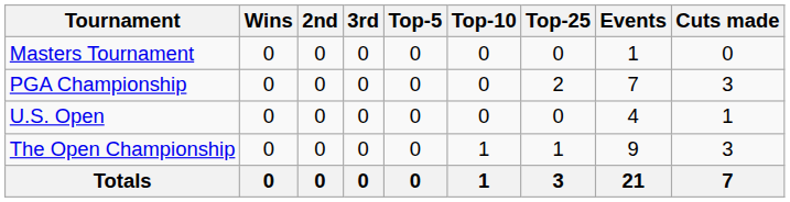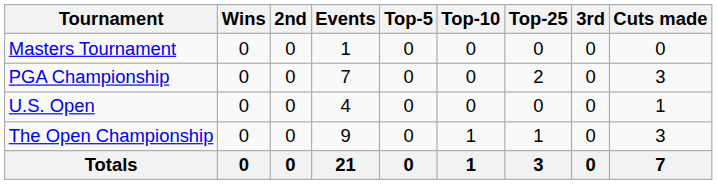 <table class=wikitable style=text-align:center>
 <tr>
 <th>Tournament</th>
 <th>Wins</th>
 <th>2nd</th>
-<th>3rd</th>
+<th>Events</th>
 <th>Top-5</th>
 <th>Top-10</th>
 <th>Top-25</th>
-<th>Events</th>
+<th>3rd</th>
 <th>Cuts made</th>
 </tr>
 <tr>
 <td align=left><a href='#'>Masters Tournament</a></td>
 <td>0</td>
 <td>0</td>
+<td>1</td>
 <td>0</td>
 <td>0</td>
 <td>0</td>
 <td>0</td>
-<td>1</td>
 <td>0</td>
 </tr>
 <tr>
 <td align=left><a href='#'>PGA Championship</a></td>
 <td>0</td>
 <td>0</td>
-<td>0</td>
+<td>7</td>
 <td>0</td>
 <td>0</td>
 <td>2</td>
-<td>7</td>
+<td>0</td>
 <td>3</td>
 </tr>
 <tr>
 <td align=left><a href='#'>U.S. Open</a></td>
 <td>0</td>
 <td>0</td>
+<td>4</td>
 <td>0</td>
 <td>0</td>
 <td>0</td>
 <td>0</td>
-<td>4</td>
 <td>1</td>
 </tr>
 <tr>
 <td align=left><a href='#'>The Open Championship</a></td>
 <td>0</td>
 <td>0</td>
-<td>0</td>
+<td>9</td>
 <td>0</td>
 <td>1</td>
 <td>1</td>
-<td>9</td>
+<td>0</td>
 <td>3</td>
 </tr>
 <tr>
 <th>Totals</th>
 <th>0</th>
 <th>0</th>
-<th>0</th>
+<th>21</th>
 <th>0</th>
 <th>1</th>
 <th>3</th>
-<th>21</th>
+<th>0</th>
 <th>7</th>
 </tr>
 </table>
